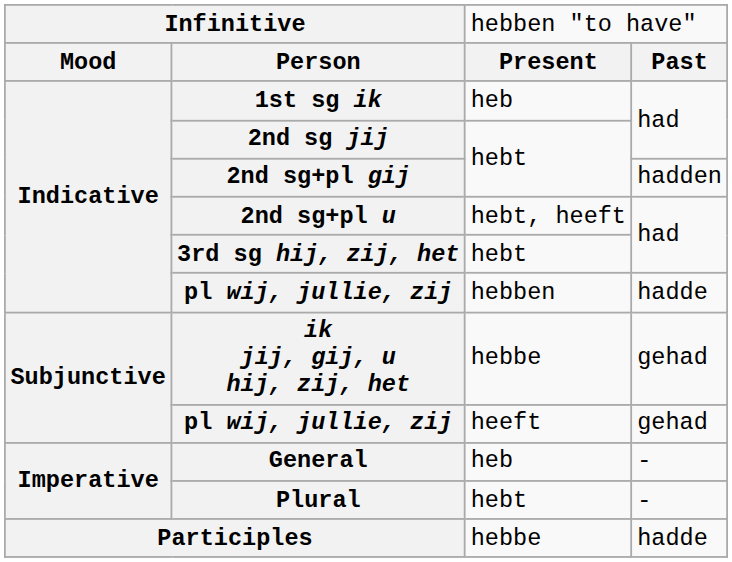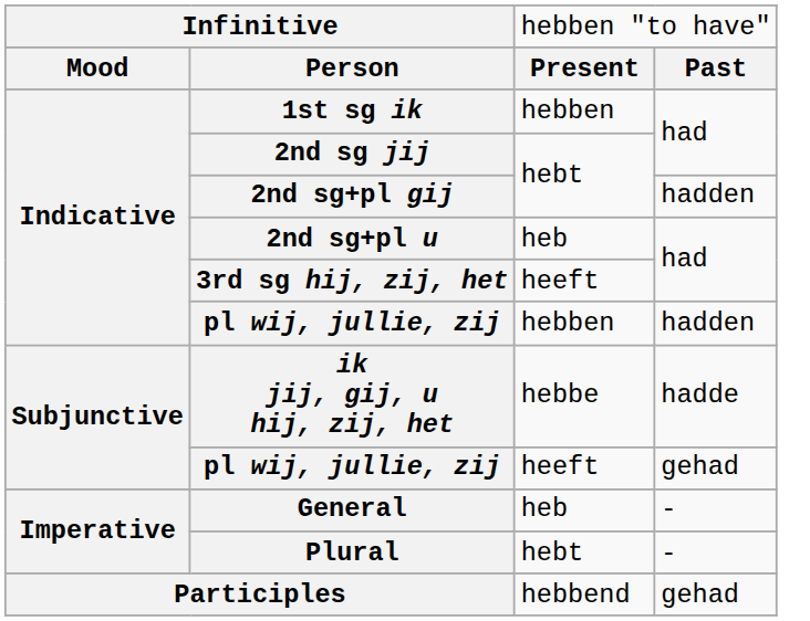 <table class="wikitable">
 <tr>
 <th colspan="2">Infinitive</th>
 <td colspan="2">hebben "to have"</td>
 </tr>
 <tr>
 <th>Mood</th>
 <th>Person</th>
 <th>Present</th>
 <th>Past</th>
 </tr>
 <tr>
 <th rowspan="6">Indicative</th>
 <th>1st sg <em>ik</em></th>
-<td>heb</td>
+<td>hebben</td>
 <td rowspan="2">had</td>
 </tr>
 <tr>
 <th>2nd sg <em>jij</em></th>
 <td rowspan="2">hebt</td>
 </tr>
 <tr>
 <th>2nd sg+pl <em>gij</em></th>
 <td>hadden</td>
 </tr>
 <tr>
 <th>2nd sg+pl <em>u</em></th>
-<td>hebt, heeft</td>
+<td>heb</td>
 <td rowspan="2">had</td>
 </tr>
 <tr>
 <th>3rd sg <em>hij, zij, het</em></th>
-<td>hebt</td>
+<td>heeft</td>
 </tr>
 <tr>
 <th>pl <em>wij, jullie, zij</em></th>
 <td>hebben</td>
-<td>hadde</td>
+<td>hadden</td>
 </tr>
 <tr>
 <th rowspan="2">Subjunctive</th>
 <th><em>ik<br>jij, gij, u<br>hij, zij, het</em></th>
 <td>hebbe</td>
-<td>gehad</td>
+<td>hadde</td>
 </tr>
 <tr>
 <th>pl <em>wij, jullie, zij</em></th>
 <td>heeft</td>
 <td>gehad</td>
 </tr>
 <tr>
 <th rowspan="2">Imperative</th>
 <th>General</th>
 <td>heb</td>
 <td>-</td>
 </tr>
 <tr>
 <th>Plural</th>
 <td>hebt</td>
 <td>-</td>
 </tr>
 <tr>
 <th colspan="2">Participles</th>
-<td>hebbe</td>
-<td>hadde</td>
+<td>hebbend</td>
+<td>gehad</td>
 </tr>
 </table>
